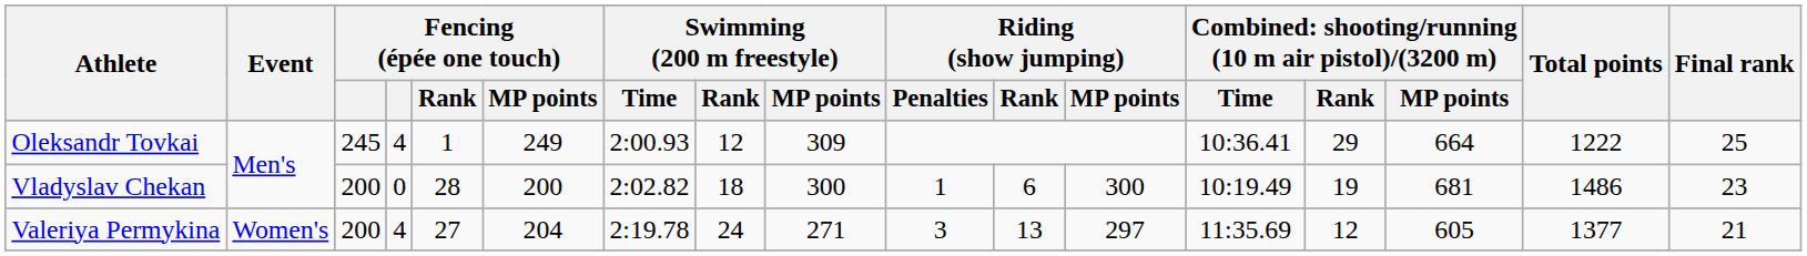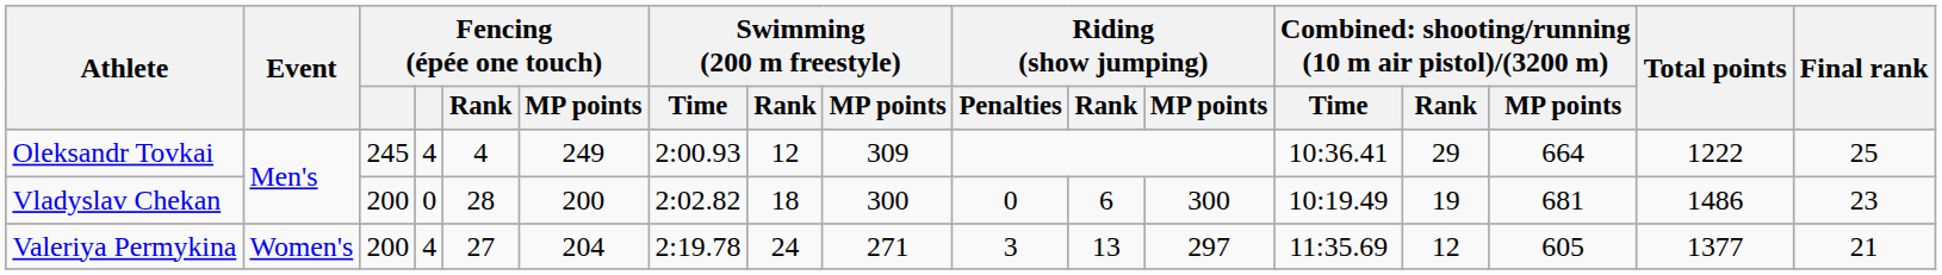 <table class="wikitable" style="font-size:90%">
 <tr>
 <th rowspan="2">Athlete</th>
 <th rowspan="2">Event</th>
 <th colspan=4>Fencing<br><span>(épée one touch)</span></th>
 <th colspan=3>Swimming<br><span>(200 m freestyle)</span></th>
 <th colspan=3>Riding<br><span>(show jumping)</span></th>
 <th colspan=3>Combined: shooting/running<br><span>(10 m air pistol)/(3200 m)</span></th>
 <th rowspan=2>Total points</th>
 <th rowspan=2>Final rank</th>
 </tr>
 <tr style="font-size:95%">
 <th></th>
 <th></th>
 <th>Rank</th>
 <th>MP points</th>
 <th>Time</th>
 <th>Rank</th>
 <th>MP points</th>
 <th>Penalties</th>
 <th>Rank</th>
 <th>MP points</th>
 <th>Time</th>
 <th>Rank</th>
 <th>MP points</th>
 </tr>
 <tr align=center>
 <td align=left><a href='#'>Oleksandr Tovkai</a></td>
 <td align=left rowspan=2><a href='#'>Men's</a></td>
 <td>245</td>
 <td>4</td>
-<td>1</td>
+<td>4</td>
 <td>249</td>
 <td>2:00.93</td>
 <td>12</td>
 <td>309</td>
 <td colspan=3></td>
 <td>10:36.41</td>
 <td>29</td>
 <td>664</td>
 <td>1222</td>
 <td>25</td>
 </tr>
 <tr align=center>
 <td align=left><a href='#'>Vladyslav Chekan</a></td>
 <td>200</td>
 <td>0</td>
 <td>28</td>
 <td>200</td>
 <td>2:02.82</td>
 <td>18</td>
 <td>300</td>
-<td>1</td>
+<td>0</td>
 <td>6</td>
 <td>300</td>
 <td>10:19.49</td>
 <td>19</td>
 <td>681</td>
 <td>1486</td>
 <td>23</td>
 </tr>
 <tr align=center>
 <td align=left><a href='#'>Valeriya Permykina</a></td>
 <td align=left><a href='#'>Women's</a></td>
 <td>200</td>
 <td>4</td>
 <td>27</td>
 <td>204</td>
 <td>2:19.78</td>
 <td>24</td>
 <td>271</td>
 <td>3</td>
 <td>13</td>
 <td>297</td>
 <td>11:35.69</td>
 <td>12</td>
 <td>605</td>
 <td>1377</td>
 <td>21</td>
 </tr>
 </table>
